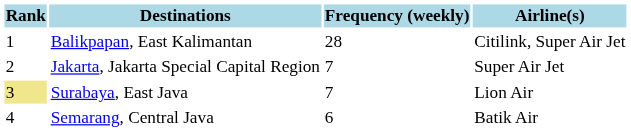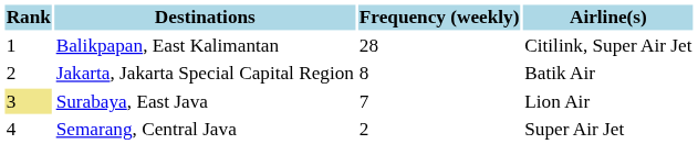 <table class="sortable" style="font-size:89%; align=center;">
 <tr style="background:lightblue;">
 <th>Rank</th>
 <th>Destinations</th>
 <th>Frequency (weekly)</th>
 <th>Airline(s)</th>
 </tr>
 <tr>
 <td>1</td>
 <td> <a href='#'>Balikpapan</a>, East Kalimantan</td>
 <td>28</td>
 <td>Citilink, Super Air Jet</td>
 </tr>
 <tr>
 <td>2</td>
 <td> <a href='#'>Jakarta</a>, Jakarta Special Capital Region</td>
-<td>7</td>
-<td>Super Air Jet</td>
+<td>8</td>
+<td>Batik Air</td>
 </tr>
 <tr>
 <td style="background: khaki;">3</td>
 <td> <a href='#'>Surabaya</a>, East Java</td>
 <td>7</td>
 <td>Lion Air</td>
 </tr>
 <tr>
 <td>4</td>
 <td> <a href='#'>Semarang</a>, Central Java</td>
-<td>6</td>
-<td>Batik Air</td>
+<td>2</td>
+<td>Super Air Jet</td>
 </tr>
 <tr>
 </tr>
 <tr>
 </tr>
 </table>
